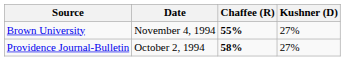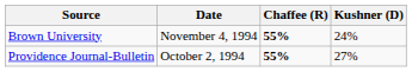 <table class="wikitable">
 <tr>
 <th>Source</th>
 <th>Date</th>
 <th>Chaffee (R)</th>
 <th>Kushner (D)</th>
 </tr>
 <tr>
 <td><a href='#'>Brown University</a></td>
 <td>November 4, 1994</td>
 <td><strong>55%</strong></td>
-<td>27%</td>
+<td>24%</td>
 </tr>
 <tr>
 <td><a href='#'>Providence Journal-Bulletin</a></td>
 <td>October 2, 1994</td>
-<td><strong>58%</strong></td>
+<td><strong>55%</strong></td>
 <td>27%</td>
 </tr>
 </table>
